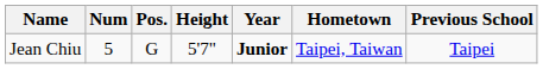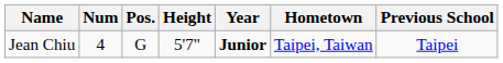 <table class="wikitable sortable sortable" style="text-align: center">
 <tr align=center>
 <th style=>Name</th>
 <th style=>Num</th>
 <th style=>Pos.</th>
 <th style=>Height</th>
 <th style=>Year</th>
 <th style=>Hometown</th>
 <th style=>Previous School</th>
 </tr>
 <tr>
 <td>Jean Chiu</td>
-<td>5</td>
+<td>4</td>
 <td>G</td>
 <td>5'7"</td>
 <td><strong>Junior</strong></td>
 <td><a href='#'>Taipei, Taiwan</a></td>
 <td><a href='#'>Taipei</a></td>
 </tr>
 </table>
